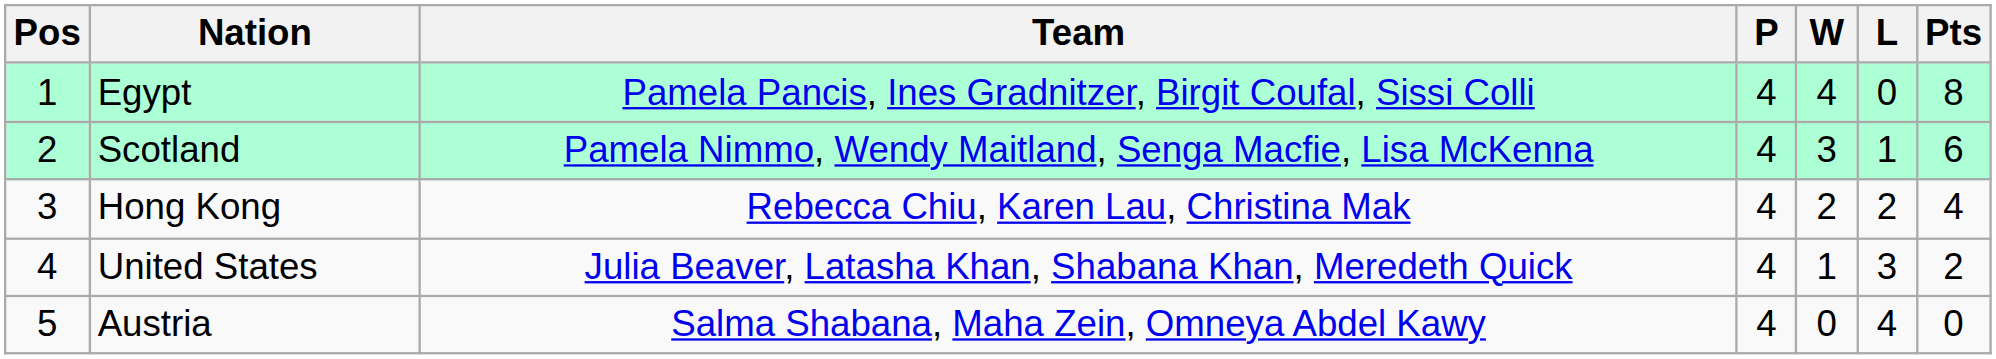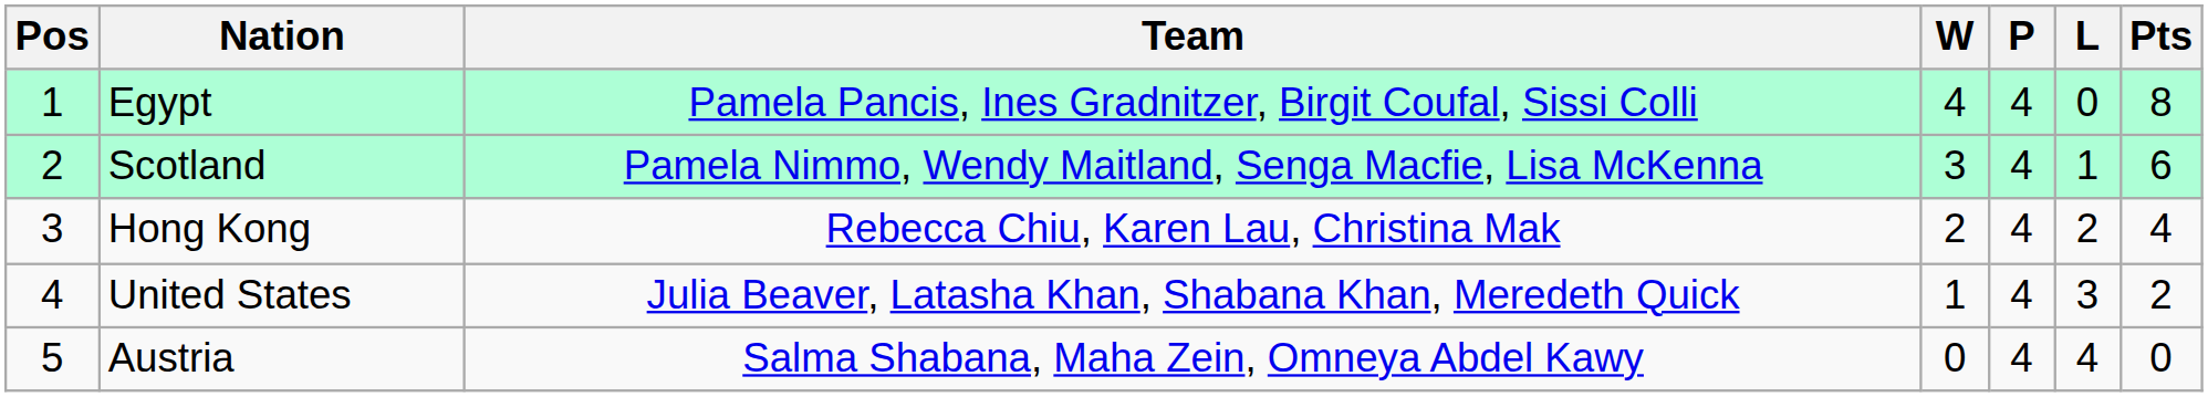 <table class="wikitable" style="font-size: 100%">
 <tr>
 <th width=20>Pos</th>
 <th width=150>Nation</th>
 <th width=650>Team</th>
+<th width=20>W</th>
 <th width=20>P</th>
-<th width=20>W</th>
 <th width=20>L</th>
 <th width=20>Pts</th>
 </tr>
 <tr align=center style="background: #ADFFD6;">
 <td>1</td>
 <td align="left"> Egypt</td>
 <td><a href='#'>Pamela Pancis</a>, <a href='#'>Ines Gradnitzer</a>, <a href='#'>Birgit Coufal</a>, <a href='#'>Sissi Colli</a></td>
 <td>4</td>
 <td>4</td>
 <td>0</td>
 <td>8</td>
 </tr>
 <tr align=center style="background: #ADFFD6;">
 <td>2</td>
 <td align="left"> Scotland</td>
 <td><a href='#'>Pamela Nimmo</a>, <a href='#'>Wendy Maitland</a>, <a href='#'>Senga Macfie</a>, <a href='#'>Lisa McKenna</a></td>
+<td>3</td>
 <td>4</td>
-<td>3</td>
 <td>1</td>
 <td>6</td>
 </tr>
 <tr align=center>
 <td>3</td>
 <td align="left"> Hong Kong</td>
 <td><a href='#'>Rebecca Chiu</a>, <a href='#'>Karen Lau</a>, <a href='#'>Christina Mak</a></td>
+<td>2</td>
 <td>4</td>
-<td>2</td>
 <td>2</td>
 <td>4</td>
 </tr>
 <tr align=center>
 <td>4</td>
 <td align="left"> United States</td>
 <td><a href='#'>Julia Beaver</a>, <a href='#'>Latasha Khan</a>, <a href='#'>Shabana Khan</a>, <a href='#'>Meredeth Quick</a></td>
+<td>1</td>
 <td>4</td>
-<td>1</td>
 <td>3</td>
 <td>2</td>
 </tr>
 <tr align=center>
 <td>5</td>
 <td align="left"> Austria</td>
 <td><a href='#'>Salma Shabana</a>, <a href='#'>Maha Zein</a>, <a href='#'>Omneya Abdel Kawy</a></td>
+<td>0</td>
 <td>4</td>
-<td>0</td>
 <td>4</td>
 <td>0</td>
 </tr>
 </table>
